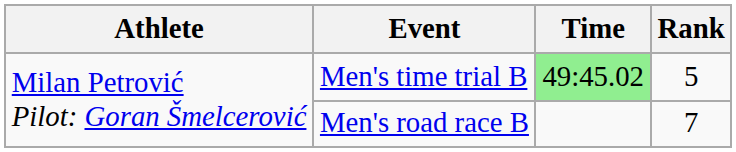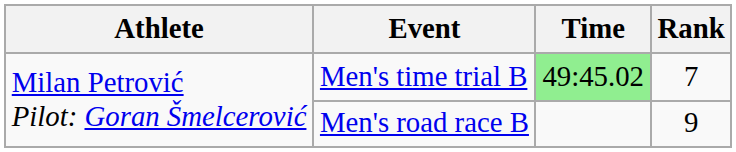 <table class="wikitable" style="font-size:90%">
 <tr>
 <th>Athlete</th>
 <th>Event</th>
 <th>Time</th>
 <th>Rank</th>
 </tr>
 <tr align=center>
 <td align=left rowspan=2><a href='#'>Milan Petrović</a><br><em>Pilot: <a href='#'>Goran Šmelcerović</a></em></td>
 <td align=left><a href='#'>Men's time trial B</a></td>
 <td style="background: lightgreen;">49:45.02</td>
-<td>5</td>
+<td>7</td>
 </tr>
 <tr align=center>
 <td align=left><a href='#'>Men's road race B</a></td>
 <td></td>
-<td>7</td>
+<td>9</td>
 </tr>
 </table>
